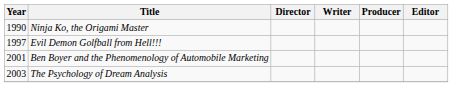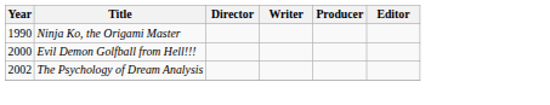 <table class="wikitable">
 <tr>
 <th>Year</th>
 <th>Title</th>
 <th width=65>Director</th>
 <th width=65>Writer</th>
 <th width=65>Producer</th>
 <th width=65>Editor</th>
 </tr>
 <tr>
 <td>1990</td>
 <td><em>Ninja Ko, the Origami Master</em></td>
 <td></td>
 <td></td>
 <td></td>
 <td></td>
 </tr>
 <tr>
-<td>1997</td>
+<td>2000</td>
 <td><em>Evil Demon Golfball from Hell!!!</em></td>
 <td></td>
 <td></td>
 <td></td>
 <td></td>
 </tr>
 <tr>
-<td>2001</td>
-<td><em>Ben Boyer and the Phenomenology of Automobile Marketing</em></td>
-<td></td>
-<td></td>
-<td></td>
-<td></td>
-</tr>
-<tr>
-<td>2003</td>
+<td>2002</td>
 <td><em>The Psychology of Dream Analysis</em></td>
 <td></td>
 <td></td>
 <td></td>
 <td></td>
 </tr>
 <tr>
 </tr>
 </table>
